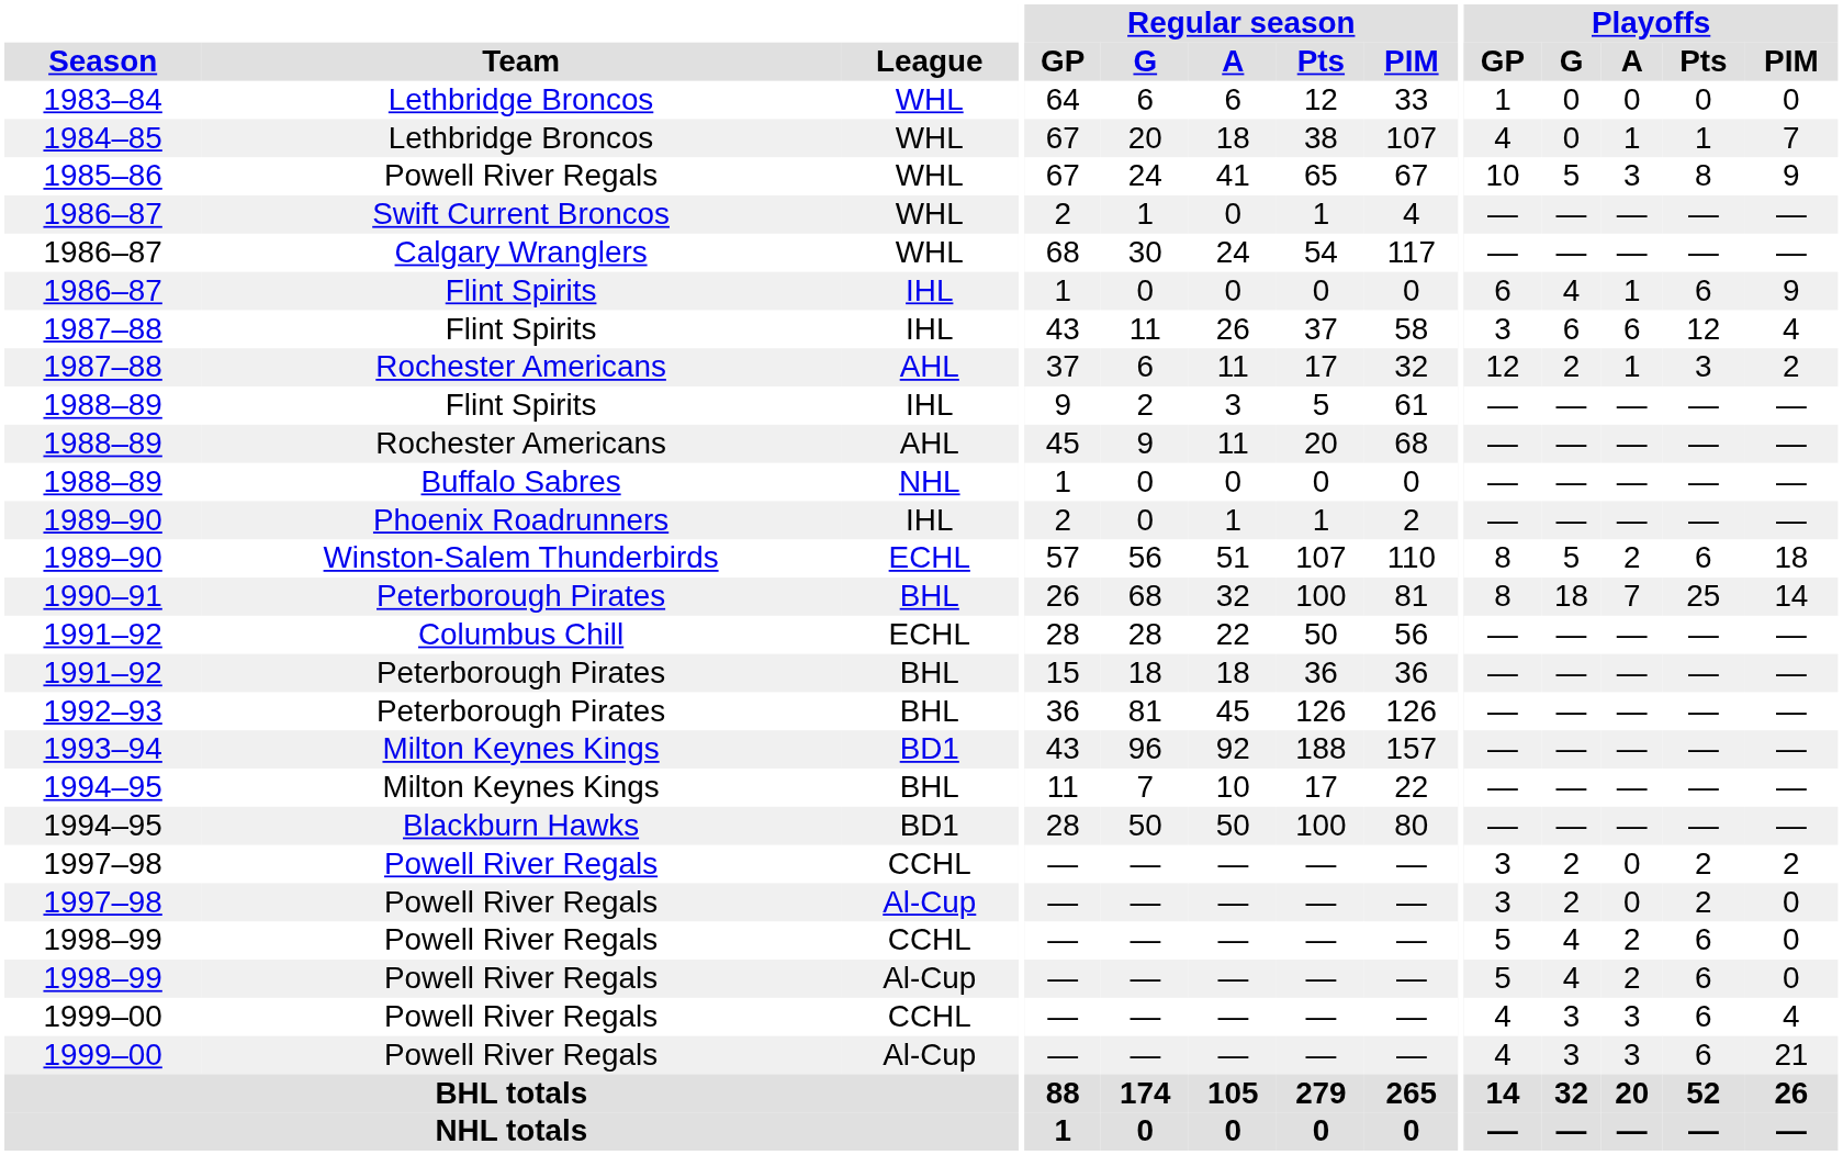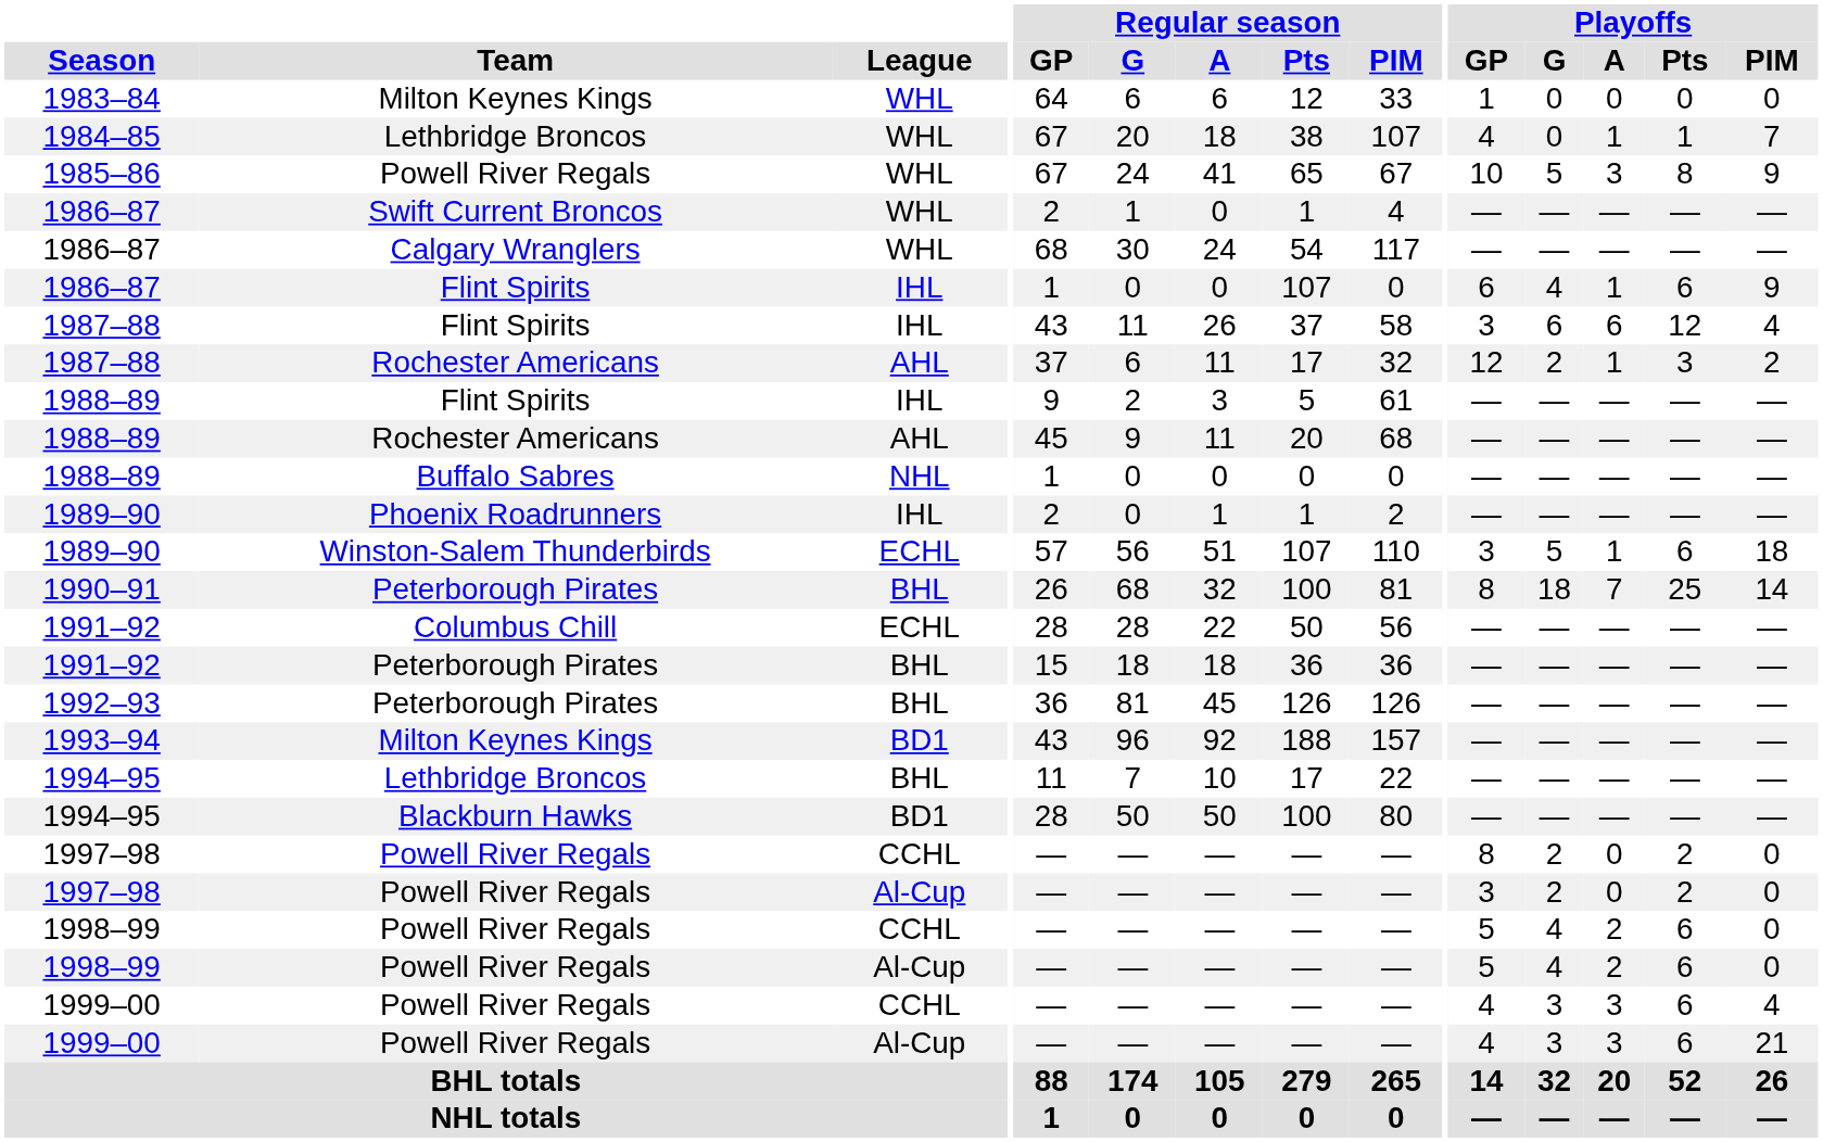 <table border="0" cellpadding="1" cellspacing="0" style="text-align:center; width:60em">
 <tr bgcolor="#e0e0e0">
 <th colspan="3" bgcolor="#ffffff"></th>
 <th rowspan="100" bgcolor="#ffffff"></th>
 <th colspan="5"><a href='#'>Regular season</a></th>
 <th rowspan="100" bgcolor="#ffffff"></th>
 <th colspan="5"><a href='#'>Playoffs</a></th>
 </tr>
 <tr bgcolor="#e0e0e0">
 <th><a href='#'>Season</a></th>
 <th>Team</th>
 <th>League</th>
 <th>GP</th>
 <th><a href='#'>G</a></th>
 <th><a href='#'>A</a></th>
 <th><a href='#'>Pts</a></th>
 <th><a href='#'>PIM</a></th>
 <th>GP</th>
 <th>G</th>
 <th>A</th>
 <th>Pts</th>
 <th>PIM</th>
 </tr>
 <tr>
 <td><a href='#'>1983–84</a></td>
-<td><a href='#'>Lethbridge Broncos</a></td>
+<td>Milton Keynes Kings</td>
 <td><a href='#'>WHL</a></td>
 <td>64</td>
 <td>6</td>
 <td>6</td>
 <td>12</td>
 <td>33</td>
 <td>1</td>
 <td>0</td>
 <td>0</td>
 <td>0</td>
 <td>0</td>
 </tr>
 <tr bgcolor="#f0f0f0">
 <td><a href='#'>1984–85</a></td>
 <td>Lethbridge Broncos</td>
 <td>WHL</td>
 <td>67</td>
 <td>20</td>
 <td>18</td>
 <td>38</td>
 <td>107</td>
 <td>4</td>
 <td>0</td>
 <td>1</td>
 <td>1</td>
 <td>7</td>
 </tr>
 <tr>
 <td><a href='#'>1985–86</a></td>
 <td>Powell River Regals</td>
 <td>WHL</td>
 <td>67</td>
 <td>24</td>
 <td>41</td>
 <td>65</td>
 <td>67</td>
 <td>10</td>
 <td>5</td>
 <td>3</td>
 <td>8</td>
 <td>9</td>
 </tr>
 <tr bgcolor="#f0f0f0">
 <td><a href='#'>1986–87</a></td>
 <td><a href='#'>Swift Current Broncos</a></td>
 <td>WHL</td>
 <td>2</td>
 <td>1</td>
 <td>0</td>
 <td>1</td>
 <td>4</td>
 <td>—</td>
 <td>—</td>
 <td>—</td>
 <td>—</td>
 <td>—</td>
 </tr>
 <tr>
 <td>1986–87</td>
 <td><a href='#'>Calgary Wranglers</a></td>
 <td>WHL</td>
 <td>68</td>
 <td>30</td>
 <td>24</td>
 <td>54</td>
 <td>117</td>
 <td>—</td>
 <td>—</td>
 <td>—</td>
 <td>—</td>
 <td>—</td>
 </tr>
 <tr bgcolor="#f0f0f0">
 <td><a href='#'>1986–87</a></td>
 <td><a href='#'>Flint Spirits</a></td>
 <td><a href='#'>IHL</a></td>
 <td>1</td>
 <td>0</td>
 <td>0</td>
-<td>0</td>
+<td>107</td>
 <td>0</td>
 <td>6</td>
 <td>4</td>
 <td>1</td>
 <td>6</td>
 <td>9</td>
 </tr>
 <tr>
 <td><a href='#'>1987–88</a></td>
 <td>Flint Spirits</td>
 <td>IHL</td>
 <td>43</td>
 <td>11</td>
 <td>26</td>
 <td>37</td>
 <td>58</td>
 <td>3</td>
 <td>6</td>
 <td>6</td>
 <td>12</td>
 <td>4</td>
 </tr>
 <tr bgcolor="#f0f0f0">
 <td><a href='#'>1987–88</a></td>
 <td><a href='#'>Rochester Americans</a></td>
 <td><a href='#'>AHL</a></td>
 <td>37</td>
 <td>6</td>
 <td>11</td>
 <td>17</td>
 <td>32</td>
 <td>12</td>
 <td>2</td>
 <td>1</td>
 <td>3</td>
 <td>2</td>
 </tr>
 <tr>
 <td><a href='#'>1988–89</a></td>
 <td>Flint Spirits</td>
 <td>IHL</td>
 <td>9</td>
 <td>2</td>
 <td>3</td>
 <td>5</td>
 <td>61</td>
 <td>—</td>
 <td>—</td>
 <td>—</td>
 <td>—</td>
 <td>—</td>
 </tr>
 <tr bgcolor="#f0f0f0">
 <td><a href='#'>1988–89</a></td>
 <td>Rochester Americans</td>
 <td>AHL</td>
 <td>45</td>
 <td>9</td>
 <td>11</td>
 <td>20</td>
 <td>68</td>
 <td>—</td>
 <td>—</td>
 <td>—</td>
 <td>—</td>
 <td>—</td>
 </tr>
 <tr>
 <td><a href='#'>1988–89</a></td>
 <td><a href='#'>Buffalo Sabres</a></td>
 <td><a href='#'>NHL</a></td>
 <td>1</td>
 <td>0</td>
 <td>0</td>
 <td>0</td>
 <td>0</td>
 <td>—</td>
 <td>—</td>
 <td>—</td>
 <td>—</td>
 <td>—</td>
 </tr>
 <tr bgcolor="#f0f0f0">
 <td><a href='#'>1989–90</a></td>
 <td><a href='#'>Phoenix Roadrunners</a></td>
 <td>IHL</td>
 <td>2</td>
 <td>0</td>
 <td>1</td>
 <td>1</td>
 <td>2</td>
 <td>—</td>
 <td>—</td>
 <td>—</td>
 <td>—</td>
 <td>—</td>
 </tr>
 <tr>
 <td><a href='#'>1989–90</a></td>
 <td><a href='#'>Winston-Salem Thunderbirds</a></td>
 <td><a href='#'>ECHL</a></td>
 <td>57</td>
 <td>56</td>
 <td>51</td>
 <td>107</td>
 <td>110</td>
-<td>8</td>
+<td>3</td>
 <td>5</td>
-<td>2</td>
+<td>1</td>
 <td>6</td>
 <td>18</td>
 </tr>
 <tr bgcolor="#f0f0f0">
 <td><a href='#'>1990–91</a></td>
 <td><a href='#'>Peterborough Pirates</a></td>
 <td><a href='#'>BHL</a></td>
 <td>26</td>
 <td>68</td>
 <td>32</td>
 <td>100</td>
 <td>81</td>
 <td>8</td>
 <td>18</td>
 <td>7</td>
 <td>25</td>
 <td>14</td>
 </tr>
 <tr>
 <td><a href='#'>1991–92</a></td>
 <td><a href='#'>Columbus Chill</a></td>
 <td>ECHL</td>
 <td>28</td>
 <td>28</td>
 <td>22</td>
 <td>50</td>
 <td>56</td>
 <td>—</td>
 <td>—</td>
 <td>—</td>
 <td>—</td>
 <td>—</td>
 </tr>
 <tr bgcolor="#f0f0f0">
 <td><a href='#'>1991–92</a></td>
 <td>Peterborough Pirates</td>
 <td>BHL</td>
 <td>15</td>
 <td>18</td>
 <td>18</td>
 <td>36</td>
 <td>36</td>
 <td>—</td>
 <td>—</td>
 <td>—</td>
 <td>—</td>
 <td>—</td>
 </tr>
 <tr>
 <td><a href='#'>1992–93</a></td>
 <td>Peterborough Pirates</td>
 <td>BHL</td>
 <td>36</td>
 <td>81</td>
 <td>45</td>
 <td>126</td>
 <td>126</td>
 <td>—</td>
 <td>—</td>
 <td>—</td>
 <td>—</td>
 <td>—</td>
 </tr>
 <tr bgcolor="#f0f0f0">
 <td><a href='#'>1993–94</a></td>
 <td><a href='#'>Milton Keynes Kings</a></td>
 <td><a href='#'>BD1</a></td>
 <td>43</td>
 <td>96</td>
 <td>92</td>
 <td>188</td>
 <td>157</td>
 <td>—</td>
 <td>—</td>
 <td>—</td>
 <td>—</td>
 <td>—</td>
 </tr>
 <tr>
 <td><a href='#'>1994–95</a></td>
-<td>Milton Keynes Kings</td>
+<td><a href='#'>Lethbridge Broncos</a></td>
 <td>BHL</td>
 <td>11</td>
 <td>7</td>
 <td>10</td>
 <td>17</td>
 <td>22</td>
 <td>—</td>
 <td>—</td>
 <td>—</td>
 <td>—</td>
 <td>—</td>
 </tr>
 <tr bgcolor="#f0f0f0">
 <td>1994–95</td>
 <td><a href='#'>Blackburn Hawks</a></td>
 <td>BD1</td>
 <td>28</td>
 <td>50</td>
 <td>50</td>
 <td>100</td>
 <td>80</td>
 <td>—</td>
 <td>—</td>
 <td>—</td>
 <td>—</td>
 <td>—</td>
 </tr>
 <tr>
 <td>1997–98</td>
 <td><a href='#'>Powell River Regals</a></td>
 <td>CCHL</td>
 <td>—</td>
 <td>—</td>
 <td>—</td>
 <td>—</td>
 <td>—</td>
-<td>3</td>
+<td>8</td>
 <td>2</td>
 <td>0</td>
 <td>2</td>
-<td>2</td>
+<td>0</td>
 </tr>
 <tr bgcolor="#f0f0f0">
 <td><a href='#'>1997–98</a></td>
 <td>Powell River Regals</td>
 <td><a href='#'>Al-Cup</a></td>
 <td>—</td>
 <td>—</td>
 <td>—</td>
 <td>—</td>
 <td>—</td>
 <td>3</td>
 <td>2</td>
 <td>0</td>
 <td>2</td>
 <td>0</td>
 </tr>
 <tr>
 <td>1998–99</td>
 <td>Powell River Regals</td>
 <td>CCHL</td>
 <td>—</td>
 <td>—</td>
 <td>—</td>
 <td>—</td>
 <td>—</td>
 <td>5</td>
 <td>4</td>
 <td>2</td>
 <td>6</td>
 <td>0</td>
 </tr>
 <tr bgcolor="#f0f0f0">
 <td><a href='#'>1998–99</a></td>
 <td>Powell River Regals</td>
 <td>Al-Cup</td>
 <td>—</td>
 <td>—</td>
 <td>—</td>
 <td>—</td>
 <td>—</td>
 <td>5</td>
 <td>4</td>
 <td>2</td>
 <td>6</td>
 <td>0</td>
 </tr>
 <tr>
 <td>1999–00</td>
 <td>Powell River Regals</td>
 <td>CCHL</td>
 <td>—</td>
 <td>—</td>
 <td>—</td>
 <td>—</td>
 <td>—</td>
 <td>4</td>
 <td>3</td>
 <td>3</td>
 <td>6</td>
 <td>4</td>
 </tr>
 <tr bgcolor="#f0f0f0">
 <td><a href='#'>1999–00</a></td>
 <td>Powell River Regals</td>
 <td>Al-Cup</td>
 <td>—</td>
 <td>—</td>
 <td>—</td>
 <td>—</td>
 <td>—</td>
 <td>4</td>
 <td>3</td>
 <td>3</td>
 <td>6</td>
 <td>21</td>
 </tr>
 <tr bgcolor="#e0e0e0">
 <th colspan="3">BHL totals</th>
 <th>88</th>
 <th>174</th>
 <th>105</th>
 <th>279</th>
 <th>265</th>
 <th>14</th>
 <th>32</th>
 <th>20</th>
 <th>52</th>
 <th>26</th>
 </tr>
 <tr bgcolor="#e0e0e0">
 <th colspan="3">NHL totals</th>
 <th>1</th>
 <th>0</th>
 <th>0</th>
 <th>0</th>
 <th>0</th>
 <th>—</th>
 <th>—</th>
 <th>—</th>
 <th>—</th>
 <th>—</th>
 </tr>
 </table>
